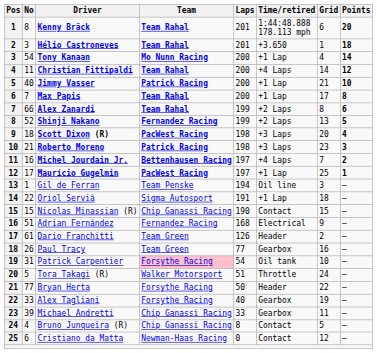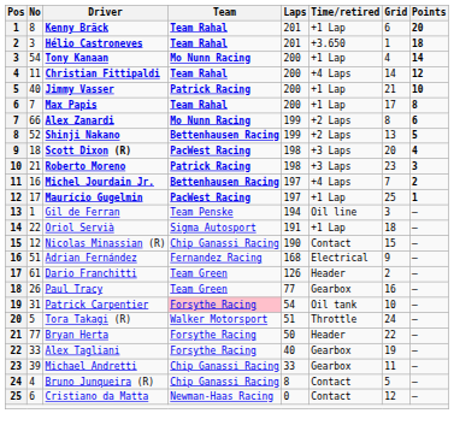 <table class="wikitable" style="font-size:95%;">
 <tr>
 <th>Pos</th>
 <th>No</th>
 <th>Driver</th>
 <th>Team</th>
 <th>Laps</th>
 <th>Time/retired</th>
 <th>Grid</th>
 <th>Points</th>
 </tr>
 <tr>
 <th>1</th>
 <td>8</td>
 <td><strong> <a href='#'>Kenny Bräck</a></strong></td>
 <td><strong><a href='#'>Team Rahal</a></strong></td>
 <td>201</td>
-<td>1:44:48.888<br>178.113 mph</td>
+<td>+1 Lap</td>
 <td>6</td>
 <td><strong>20</strong></td>
 </tr>
 <tr>
 <th>2</th>
 <td>3</td>
 <td><strong> <a href='#'>Hélio Castroneves</a></strong></td>
 <td><strong><a href='#'>Team Rahal</a></strong></td>
 <td>201</td>
 <td>+3.650</td>
 <td>1</td>
 <td><strong>18</strong></td>
 </tr>
 <tr>
 <th>3</th>
 <td>54</td>
 <td><strong> <a href='#'>Tony Kanaan</a></strong></td>
 <td><strong><a href='#'>Mo Nunn Racing</a></strong></td>
 <td>200</td>
 <td>+1 Lap</td>
 <td>4</td>
 <td><strong>14</strong></td>
 </tr>
 <tr>
 <th>4</th>
 <td>11</td>
 <td><strong> <a href='#'>Christian Fittipaldi</a></strong></td>
 <td><strong><a href='#'>Team Rahal</a></strong></td>
 <td>200</td>
 <td>+4 Laps</td>
 <td>14</td>
 <td><strong>12</strong></td>
 </tr>
 <tr>
 <th>5</th>
 <td>40</td>
 <td><strong> <a href='#'>Jimmy Vasser</a></strong></td>
 <td><strong><a href='#'>Patrick Racing</a></strong></td>
 <td>200</td>
 <td>+1 Lap</td>
 <td>21</td>
 <td><strong>10</strong></td>
 </tr>
 <tr>
 <th>6</th>
 <td>7</td>
 <td><strong> <a href='#'>Max Papis</a></strong></td>
 <td><strong><a href='#'>Team Rahal</a></strong></td>
 <td>200</td>
 <td>+1 Lap</td>
 <td>17</td>
 <td><strong>8</strong></td>
 </tr>
 <tr>
 <th>7</th>
 <td>66</td>
 <td><strong> <a href='#'>Alex Zanardi</a></strong></td>
-<td><strong><a href='#'>Team Rahal</a></strong></td>
+<td><strong><a href='#'>Mo Nunn Racing</a></strong></td>
 <td>199</td>
 <td>+2 Laps</td>
 <td>8</td>
 <td><strong>6</strong></td>
 </tr>
 <tr>
 <th>8</th>
 <td>52</td>
 <td><strong> <a href='#'>Shinji Nakano</a></strong></td>
-<td><strong><a href='#'>Fernandez Racing</a></strong></td>
+<td><strong><a href='#'>Bettenhausen Racing</a></strong></td>
 <td>199</td>
 <td>+2 Laps</td>
 <td>13</td>
 <td><strong>5</strong></td>
 </tr>
 <tr>
 <th>9</th>
 <td>18</td>
 <td><strong> <a href='#'>Scott Dixon</a> (R)</strong></td>
 <td><strong><a href='#'>PacWest Racing</a></strong></td>
 <td>198</td>
 <td>+3 Laps</td>
 <td>20</td>
 <td><strong>4</strong></td>
 </tr>
 <tr>
 <th>10</th>
 <td>21</td>
 <td><strong> <a href='#'>Roberto Moreno</a></strong></td>
 <td><strong><a href='#'>Patrick Racing</a></strong></td>
 <td>198</td>
 <td>+3 Laps</td>
 <td>23</td>
 <td><strong>3</strong></td>
 </tr>
 <tr>
 <th>11</th>
 <td>16</td>
 <td><strong> <a href='#'>Michel Jourdain Jr.</a></strong></td>
 <td><strong><a href='#'>Bettenhausen Racing</a></strong></td>
 <td>197</td>
 <td>+4 Laps</td>
 <td>7</td>
 <td><strong>2</strong></td>
 </tr>
 <tr>
 <th>12</th>
 <td>17</td>
 <td><strong> <a href='#'>Maurício Gugelmin</a></strong></td>
 <td><strong><a href='#'>PacWest Racing</a></strong></td>
 <td>197</td>
 <td>+1 Lap</td>
 <td>25</td>
 <td><strong>1</strong></td>
 </tr>
 <tr>
 <th>13</th>
 <td>1</td>
 <td> <a href='#'>Gil de Ferran</a></td>
 <td><a href='#'>Team Penske</a></td>
 <td>194</td>
 <td>Oil line</td>
 <td>3</td>
 <td>—</td>
 </tr>
 <tr>
 <th>14</th>
 <td>22</td>
 <td> <a href='#'>Oriol Servià</a></td>
 <td><a href='#'>Sigma Autosport</a></td>
 <td>191</td>
 <td>+1 Lap</td>
 <td>18</td>
 <td>—</td>
 </tr>
 <tr>
 <th>15</th>
-<td>15</td>
+<td>12</td>
 <td> <a href='#'>Nicolas Minassian</a> (R)</td>
 <td><a href='#'>Chip Ganassi Racing</a></td>
 <td>190</td>
 <td>Contact</td>
 <td>15</td>
 <td>—</td>
 </tr>
 <tr>
 <th>16</th>
 <td>51</td>
 <td> <a href='#'>Adrian Fernández</a></td>
 <td><a href='#'>Fernandez Racing</a></td>
 <td>168</td>
 <td>Electrical</td>
 <td>9</td>
 <td>—</td>
 </tr>
 <tr>
 <th>17</th>
 <td>61</td>
 <td> <a href='#'>Dario Franchitti</a></td>
 <td><a href='#'>Team Green</a></td>
 <td>126</td>
 <td>Header</td>
 <td>2</td>
 <td>—</td>
 </tr>
 <tr>
 <th>18</th>
 <td>26</td>
 <td> <a href='#'>Paul Tracy</a></td>
 <td><a href='#'>Team Green</a></td>
 <td>77</td>
 <td>Gearbox</td>
 <td>16</td>
 <td>—</td>
 </tr>
 <tr>
 <th>19</th>
 <td>31</td>
 <td> <a href='#'>Patrick Carpentier</a></td>
 <td style="background: pink;"><a href='#'>Forsythe Racing</a></td>
 <td>54</td>
 <td>Oil tank</td>
 <td>10</td>
 <td>—</td>
 </tr>
 <tr>
 <th>20</th>
 <td>5</td>
 <td> <a href='#'>Tora Takagi</a> (R)</td>
 <td><a href='#'>Walker Motorsport</a></td>
 <td>51</td>
 <td>Throttle</td>
 <td>24</td>
 <td>—</td>
 </tr>
 <tr>
 <th>21</th>
 <td>77</td>
 <td> <a href='#'>Bryan Herta</a></td>
 <td><a href='#'>Forsythe Racing</a></td>
 <td>50</td>
 <td>Header</td>
 <td>22</td>
 <td>—</td>
 </tr>
 <tr>
 <th>22</th>
 <td>33</td>
 <td> <a href='#'>Alex Tagliani</a></td>
 <td><a href='#'>Forsythe Racing</a></td>
 <td>40</td>
 <td>Gearbox</td>
 <td>19</td>
 <td>—</td>
 </tr>
 <tr>
 <th>23</th>
 <td>39</td>
 <td> <a href='#'>Michael Andretti</a></td>
 <td><a href='#'>Chip Ganassi Racing</a></td>
 <td>33</td>
 <td>Gearbox</td>
 <td>11</td>
 <td>—</td>
 </tr>
 <tr>
 <th>24</th>
 <td>4</td>
 <td> <a href='#'>Bruno Junqueira</a> (R)</td>
 <td><a href='#'>Chip Ganassi Racing</a></td>
 <td>8</td>
 <td>Contact</td>
 <td>5</td>
 <td>—</td>
 </tr>
 <tr>
 <th>25</th>
 <td>6</td>
 <td> <a href='#'>Cristiano da Matta</a></td>
 <td><a href='#'>Newman-Haas Racing</a></td>
 <td>0</td>
 <td>Contact</td>
 <td>12</td>
 <td>—</td>
 </tr>
 <tr>
 <td colspan="8"></td>
 </tr>
 </table>
